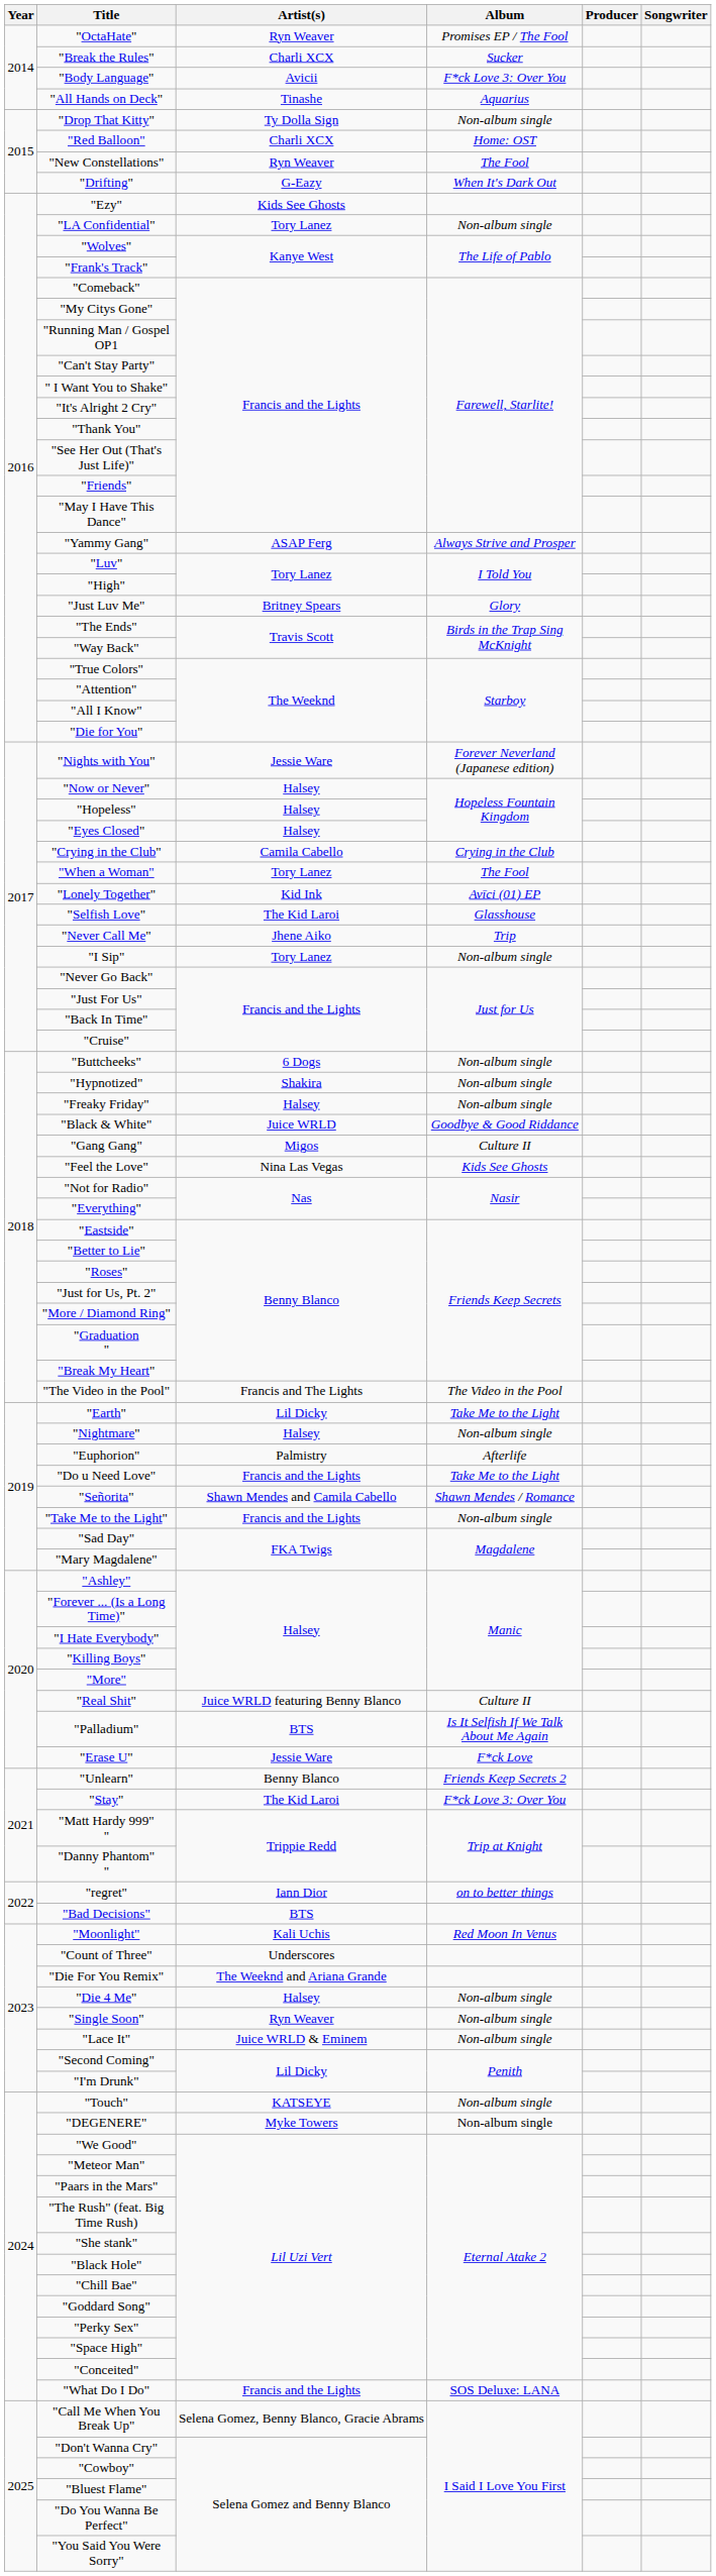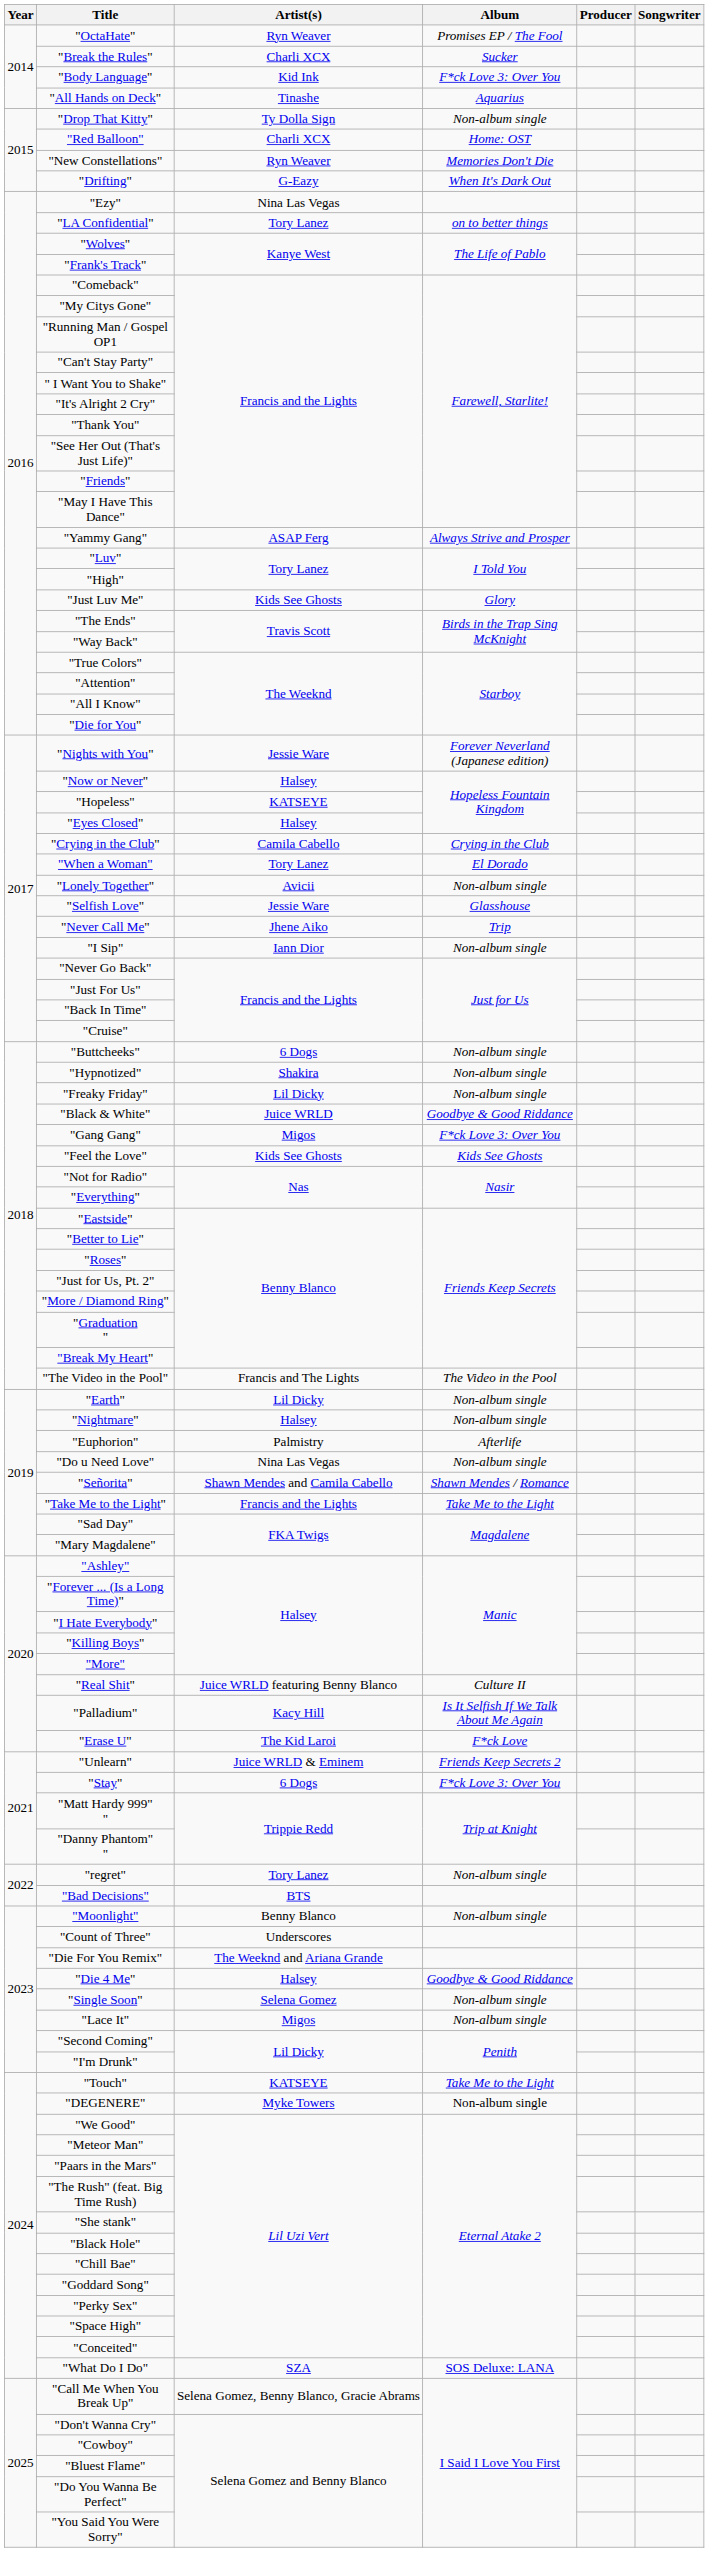 <table class="wikitable plainrowheaders" style="text-align:center;">
 <tr>
 <th scope="col">Year</th>
 <th scope="col" style="width:160px;">Title</th>
 <th scope="col">Artist(s)</th>
 <th scope="col" style="width:180px;">Album</th>
 <th>Producer</th>
 <th>Songwriter</th>
 </tr>
 <tr>
 <td rowspan="4">2014</td>
 <td scope="row">"<a href='#'>OctaHate</a>"</td>
 <td><a href='#'>Ryn Weaver</a></td>
 <td><em>Promises EP /</em> <em><a href='#'>The Fool</a></em></td>
 <td></td>
 <td></td>
 </tr>
 <tr>
 <td scope="row">"<a href='#'>Break the Rules</a>"</td>
 <td><a href='#'>Charli XCX</a></td>
 <td><em><a href='#'>Sucker</a></em></td>
 <td></td>
 <td></td>
 </tr>
 <tr>
 <td scope="row">"<a href='#'>Body Language</a>"<br></td>
-<td><a href='#'>Avicii</a></td>
+<td><a href='#'>Kid Ink</a></td>
 <td><em> <a href='#'>F*ck Love 3: Over You</a></em></td>
 <td></td>
 <td></td>
 </tr>
 <tr>
 <td scope="row">"<a href='#'>All Hands on Deck</a>"</td>
 <td><a href='#'>Tinashe</a></td>
 <td><em><a href='#'>Aquarius</a></em></td>
 <td></td>
 <td></td>
 </tr>
 <tr>
 <td rowspan="4">2015</td>
 <td scope="row">"<a href='#'>Drop That Kitty</a>"<br></td>
 <td><a href='#'>Ty Dolla Sign</a></td>
 <td><em>Non-album single</em></td>
 <td></td>
 <td></td>
 </tr>
 <tr>
 <td scope="row"><a href='#'>"Red Balloon"</a></td>
 <td><a href='#'>Charli XCX</a></td>
 <td><em><a href='#'>Home: OST</a></em></td>
 <td></td>
 <td></td>
 </tr>
 <tr>
 <td scope="row">"New Constellations"</td>
 <td><a href='#'>Ryn Weaver</a></td>
-<td><em><a href='#'>The Fool</a></em></td>
+<td><em><a href='#'>Memories Don't Die</a></em></td>
 <td></td>
 <td></td>
 </tr>
 <tr>
 <td scope="row">"<a href='#'>Drifting</a>"<br></td>
 <td><a href='#'>G-Eazy</a></td>
 <td><em><a href='#'>When It's Dark Out</a></em></td>
 <td></td>
 <td></td>
 </tr>
 <tr>
 <td rowspan="24">2016</td>
 <td>"Ezy"</td>
-<td><a href='#'>Kids See Ghosts</a></td>
+<td>Nina Las Vegas</td>
 <td></td>
 <td></td>
 <td></td>
 </tr>
 <tr>
 <td scope="row">"<a href='#'>LA Confidential</a>"</td>
 <td><a href='#'>Tory Lanez</a></td>
-<td><em>Non-album single</em></td>
+<td><em><a href='#'>on to better things</a></em></td>
 <td></td>
 <td></td>
 </tr>
 <tr>
 <td scope="row">"<a href='#'>Wolves</a>"</td>
 <td rowspan="2"><a href='#'>Kanye West</a></td>
 <td rowspan="2"><em><a href='#'>The Life of Pablo</a></em></td>
 <td></td>
 <td></td>
 </tr>
 <tr>
 <td scope="row">"<a href='#'>Frank's Track</a>"</td>
 <td></td>
 <td></td>
 </tr>
 <tr>
 <td>"Comeback"</td>
 <td rowspan="10"><a href='#'>Francis and the Lights</a></td>
 <td rowspan="10"><em><a href='#'>Farewell, Starlite!</a></em></td>
 <td></td>
 <td></td>
 </tr>
 <tr>
 <td>"My Citys Gone"</td>
 <td></td>
 <td></td>
 </tr>
 <tr>
 <td>"Running Man / Gospel OP1</td>
 <td></td>
 <td></td>
 </tr>
 <tr>
 <td>"Can't Stay Party"</td>
 <td></td>
 <td></td>
 </tr>
 <tr>
 <td>" I Want You to Shake"</td>
 <td></td>
 <td></td>
 </tr>
 <tr>
 <td>"It's Alright 2 Cry"</td>
 <td></td>
 <td></td>
 </tr>
 <tr>
 <td>"Thank You"</td>
 <td></td>
 <td></td>
 </tr>
 <tr>
 <td scope="row">"See Her Out (That's Just Life)"<br></td>
 <td></td>
 <td></td>
 </tr>
 <tr>
 <td scope="row">"<a href='#'>Friends</a>"<br></td>
 <td></td>
 <td></td>
 </tr>
 <tr>
 <td scope="row">"May I Have This Dance"</td>
 <td></td>
 <td></td>
 </tr>
 <tr>
 <td scope="row">"Yammy Gang"<br></td>
 <td><a href='#'>ASAP Ferg</a></td>
 <td><em><a href='#'>Always Strive and Prosper</a></em></td>
 <td></td>
 <td></td>
 </tr>
 <tr>
 <td scope="row">"<a href='#'>Luv</a>"</td>
 <td rowspan="2"><a href='#'>Tory Lanez</a></td>
 <td rowspan="2"><em><a href='#'>I Told You</a></em></td>
 <td></td>
 <td></td>
 </tr>
 <tr>
 <td scope="row">"High"</td>
 <td></td>
 <td></td>
 </tr>
 <tr>
 <td scope="row">"Just Luv Me"</td>
-<td><a href='#'>Britney Spears</a></td>
+<td><a href='#'>Kids See Ghosts</a></td>
 <td><em><a href='#'>Glory</a></em></td>
 <td></td>
 <td></td>
 </tr>
 <tr>
 <td>"The Ends"</td>
 <td rowspan="2"><a href='#'>Travis Scott</a></td>
 <td rowspan="2"><em><a href='#'>Birds in the Trap Sing<br>McKnight</a></em></td>
 <td></td>
 <td></td>
 </tr>
 <tr>
 <td scope="row">"Way Back"</td>
 <td></td>
 <td></td>
 </tr>
 <tr>
 <td scope="row">"True Colors"</td>
 <td rowspan="4"><a href='#'>The Weeknd</a></td>
 <td rowspan="4"><em><a href='#'>Starboy</a></em></td>
 <td></td>
 <td></td>
 </tr>
 <tr>
 <td scope="row">"Attention"</td>
 <td></td>
 <td></td>
 </tr>
 <tr>
 <td scope="row">"All I Know"<br></td>
 <td></td>
 <td></td>
 </tr>
 <tr>
 <td scope="row">"<a href='#'>Die for You</a>"</td>
 <td></td>
 <td></td>
 </tr>
 <tr>
 <td rowspan="14">2017</td>
 <td scope="row">"<a href='#'>Nights with You</a>"</td>
 <td><a href='#'>Jessie Ware</a></td>
 <td><em><a href='#'>Forever Neverland</a> (Japanese edition)</em></td>
 <td></td>
 <td></td>
 </tr>
 <tr>
 <td scope="row">"<a href='#'>Now or Never</a>"</td>
 <td><a href='#'>Halsey</a></td>
 <td rowspan="3"><em><a href='#'>Hopeless Fountain Kingdom</a></em></td>
 <td></td>
 <td></td>
 </tr>
 <tr>
 <td scope="row">"Hopeless"<br></td>
-<td><a href='#'>Halsey</a></td>
+<td><a href='#'>KATSEYE</a></td>
 <td></td>
 <td></td>
 </tr>
 <tr>
 <td scope="row">"<a href='#'>Eyes Closed</a>"</td>
 <td><a href='#'>Halsey</a></td>
 <td></td>
 <td></td>
 </tr>
 <tr>
 <td scope="row">"<a href='#'>Crying in the Club</a>"</td>
 <td><a href='#'>Camila Cabello</a></td>
 <td><em><a href='#'>Crying in the Club</a></em></td>
 <td></td>
 <td></td>
 </tr>
 <tr>
 <td scope="row"><a href='#'>"When a Woman"</a></td>
 <td><a href='#'>Tory Lanez</a></td>
-<td><em><a href='#'>The Fool</a></em></td>
+<td><em><a href='#'>El Dorado</a></em></td>
 <td></td>
 <td></td>
 </tr>
 <tr>
 <td scope="row">"<a href='#'>Lonely Together</a>"<br></td>
-<td><a href='#'>Kid Ink</a></td>
-<td><em><a href='#'>Avīci (01) EP</a></em></td>
+<td><a href='#'>Avicii</a></td>
+<td><em>Non-album single</em></td>
 <td></td>
 <td></td>
 </tr>
 <tr>
 <td scope="row">"<a href='#'>Selfish Love</a>"</td>
-<td><a href='#'>The Kid Laroi</a></td>
+<td><a href='#'>Jessie Ware</a></td>
 <td><em><a href='#'>Glasshouse</a></em></td>
 <td></td>
 <td></td>
 </tr>
 <tr>
 <td scope="row">"<a href='#'>Never Call Me</a>"<br></td>
 <td><a href='#'>Jhene Aiko</a></td>
 <td><em><a href='#'>Trip</a></em></td>
 <td></td>
 <td></td>
 </tr>
 <tr>
 <td scope="row">"I Sip"</td>
-<td><a href='#'>Tory Lanez</a></td>
+<td><a href='#'>Iann Dior</a></td>
 <td><em>Non-album single</em></td>
 <td></td>
 <td></td>
 </tr>
 <tr>
 <td scope="row">"Never Go Back"</td>
 <td rowspan="4"><a href='#'>Francis and the Lights</a></td>
 <td rowspan="4"><em><a href='#'>Just for Us</a></em></td>
 <td></td>
 <td></td>
 </tr>
 <tr>
 <td>"Just For Us"</td>
 <td></td>
 <td></td>
 </tr>
 <tr>
 <td>"Back In Time"</td>
 <td></td>
 <td></td>
 </tr>
 <tr>
 <td scope="row">"Cruise"</td>
 <td></td>
 <td></td>
 </tr>
 <tr>
 <td rowspan="16">2018</td>
 <td scope="row">"Buttcheeks"</td>
 <td><a href='#'>6 Dogs</a></td>
 <td><em>Non-album single</em></td>
 <td></td>
 <td></td>
 </tr>
 <tr>
 <td scope="row">"Hypnotized"</td>
 <td><a href='#'>Shakira</a></td>
 <td><em>Non-album single</em></td>
 <td></td>
 <td></td>
 </tr>
 <tr>
 <td scope="row">"Freaky Friday"<br></td>
-<td><a href='#'>Halsey</a></td>
+<td><a href='#'>Lil Dicky</a></td>
 <td><em>Non-album single</em></td>
 <td></td>
 <td></td>
 </tr>
 <tr>
 <td scope="row">"Black & White"</td>
 <td><a href='#'>Juice WRLD</a></td>
 <td><em><a href='#'>Goodbye & Good Riddance</a></em></td>
 <td></td>
 <td></td>
 </tr>
 <tr>
 <td>"Gang Gang"</td>
 <td><a href='#'>Migos</a></td>
-<td><em>Culture II</em></td>
+<td><em> <a href='#'>F*ck Love 3: Over You</a></em></td>
 <td></td>
 <td></td>
 </tr>
 <tr>
 <td scope="row">"Feel the Love"<br></td>
-<td>Nina Las Vegas</td>
+<td><a href='#'>Kids See Ghosts</a></td>
 <td><em><a href='#'>Kids See Ghosts</a></em></td>
 <td></td>
 <td></td>
 </tr>
 <tr>
 <td scope="row">"Not for Radio"<br></td>
 <td rowspan="2"><a href='#'>Nas</a></td>
 <td rowspan="2"><em><a href='#'>Nasir</a></em></td>
 <td></td>
 <td></td>
 </tr>
 <tr>
 <td scope="row">"<a href='#'>Everything</a>"<br></td>
 <td></td>
 <td></td>
 </tr>
 <tr>
 <td scope="row">"<a href='#'>Eastside</a>"<br></td>
 <td rowspan="7"><a href='#'>Benny Blanco</a></td>
 <td rowspan="7"><em><a href='#'>Friends Keep Secrets</a></em></td>
 <td></td>
 <td></td>
 </tr>
 <tr>
 <td scope="row">"<a href='#'>Better to Lie</a>"<br></td>
 <td></td>
 <td></td>
 </tr>
 <tr>
 <td scope="row">"<a href='#'>Roses</a>"<br></td>
 <td></td>
 <td></td>
 </tr>
 <tr>
 <td scope="row">"Just for Us, Pt. 2"</td>
 <td></td>
 <td></td>
 </tr>
 <tr>
 <td scope="row">"<a href='#'>More / Diamond Ring</a>"<br></td>
 <td></td>
 <td></td>
 </tr>
 <tr>
 <td scope="row">"<a href='#'>Graduation</a><br>"</td>
 <td></td>
 <td></td>
 </tr>
 <tr>
 <td scope="row"><a href='#'>"Break My Heart</a>"<br></td>
 <td></td>
 <td></td>
 </tr>
 <tr>
 <td>"The Video in the Pool"</td>
 <td>Francis and The Lights</td>
 <td><em>The Video in the Pool</em></td>
 <td></td>
 <td></td>
 </tr>
 <tr>
 <td rowspan="8">2019</td>
 <td scope="row">"<a href='#'>Earth</a>"</td>
 <td><a href='#'>Lil Dicky</a></td>
-<td><em><a href='#'>Take Me to the Light</a></em></td>
+<td><em>Non-album single</em></td>
 <td></td>
 <td></td>
 </tr>
 <tr>
 <td scope="row">"<a href='#'>Nightmare</a>"</td>
 <td><a href='#'>Halsey</a></td>
 <td><em>Non-album single</em></td>
 <td></td>
 <td></td>
 </tr>
 <tr>
 <td scope="row">"Euphorion"</td>
 <td>Palmistry</td>
 <td><em>Afterlife</em></td>
 <td></td>
 <td></td>
 </tr>
 <tr>
 <td scope="row">"Do u Need Love"</td>
-<td><a href='#'>Francis and the Lights</a></td>
-<td><em><a href='#'>Take Me to the Light</a></em></td>
+<td>Nina Las Vegas</td>
+<td><em>Non-album single</em></td>
 <td></td>
 <td></td>
 </tr>
 <tr>
 <td scope="row">"<a href='#'>Señorita</a>"</td>
 <td><a href='#'>Shawn Mendes</a> and <a href='#'>Camila Cabello</a></td>
 <td><em><a href='#'>Shawn Mendes</a> /</em> <em><a href='#'>Romance</a></em></td>
 <td></td>
 <td></td>
 </tr>
 <tr>
 <td scope="row">"<a href='#'>Take Me to the Light</a>"<br></td>
 <td><a href='#'>Francis and the Lights</a></td>
-<td><em>Non-album single</em></td>
+<td><em><a href='#'>Take Me to the Light</a></em></td>
 <td></td>
 <td></td>
 </tr>
 <tr>
 <td scope="row">"Sad Day"</td>
 <td rowspan="2"><a href='#'>FKA Twigs</a></td>
 <td rowspan=2><em><a href='#'>Magdalene</a></em></td>
 <td></td>
 <td></td>
 </tr>
 <tr>
 <td scope="row">"Mary Magdalene"</td>
 <td></td>
 <td></td>
 </tr>
 <tr>
 <td rowspan="8">2020</td>
 <td scope="row"><a href='#'>"Ashley"</a></td>
 <td rowspan="5"><a href='#'>Halsey</a></td>
 <td rowspan="5"><em><a href='#'>Manic</a></em></td>
 <td></td>
 <td></td>
 </tr>
 <tr>
 <td scope="row">"<a href='#'>Forever ... (Is a Long Time)</a>"</td>
 <td></td>
 <td></td>
 </tr>
 <tr>
 <td scope="row">"<a href='#'>I Hate Everybody</a>"</td>
 <td></td>
 <td></td>
 </tr>
 <tr>
 <td scope="row">"<a href='#'>Killing Boys</a>"</td>
 <td></td>
 <td></td>
 </tr>
 <tr>
 <td scope="row"><a href='#'>"More"</a></td>
 <td></td>
 <td></td>
 </tr>
 <tr>
 <td>"<a href='#'>Real Shit</a>"</td>
 <td><a href='#'>Juice WRLD</a> featuring Benny Blanco</td>
 <td><em>Culture II</em></td>
 <td></td>
 <td></td>
 </tr>
 <tr>
 <td>"Palladium"</td>
-<td><a href='#'>BTS</a></td>
+<td><a href='#'>Kacy Hill</a></td>
 <td><em><a href='#'>Is It Selfish If We Talk About Me Again</a></em></td>
 <td></td>
 <td></td>
 </tr>
 <tr>
 <td scope="row">"<a href='#'>Erase U</a>"</td>
-<td><a href='#'>Jessie Ware</a></td>
+<td><a href='#'>The Kid Laroi</a></td>
 <td><em><a href='#'>F*ck Love</a></em></td>
 <td></td>
 <td></td>
 </tr>
 <tr>
 <td rowspan="4">2021</td>
 <td scope="row">"Unlearn"<br></td>
-<td>Benny Blanco</td>
+<td><a href='#'>Juice WRLD</a> & <a href='#'>Eminem</a></td>
 <td><em><a href='#'>Friends Keep Secrets 2</a></em></td>
 <td></td>
 <td></td>
 </tr>
 <tr>
 <td scope="row">"<a href='#'>Stay</a>"<br></td>
-<td><a href='#'>The Kid Laroi</a></td>
+<td><a href='#'>6 Dogs</a></td>
 <td><em> <a href='#'>F*ck Love 3: Over You</a></em></td>
 <td></td>
 <td></td>
 </tr>
 <tr>
 <td scope="row">"Matt Hardy 999"<br>"</td>
 <td rowspan="2"><a href='#'>Trippie Redd</a></td>
 <td rowspan="2"><em> <a href='#'>Trip at Knight</a></em></td>
 <td></td>
 <td></td>
 </tr>
 <tr>
 <td scope="row">"Danny Phantom"<br>"</td>
 <td></td>
 <td></td>
 </tr>
 <tr>
 <td rowspan="2">2022</td>
 <td scope="row">"regret"</td>
-<td><a href='#'>Iann Dior</a></td>
-<td><em><a href='#'>on to better things</a></em></td>
+<td><a href='#'>Tory Lanez</a></td>
+<td><em>Non-album single</em></td>
 <td></td>
 <td></td>
 </tr>
 <tr>
 <td><a href='#'>"Bad Decisions"</a></td>
 <td><a href='#'>BTS</a></td>
 <td></td>
 <td></td>
 <td></td>
 </tr>
 <tr>
 <td rowspan="8">2023</td>
 <td><a href='#'>"Moonlight"</a></td>
-<td><a href='#'>Kali Uchis</a></td>
-<td><em><a href='#'>Red Moon In Venus</a></em></td>
+<td>Benny Blanco</td>
+<td><em>Non-album single</em></td>
 <td></td>
 <td></td>
 </tr>
 <tr>
 <td>"Count of Three"</td>
 <td>Underscores</td>
 <td></td>
 <td></td>
 <td></td>
 </tr>
 <tr>
 <td>"Die For You Remix"</td>
 <td><a href='#'>The Weeknd</a> and <a href='#'>Ariana Grande</a></td>
 <td></td>
 <td></td>
 <td></td>
 </tr>
 <tr>
 <td>"<a href='#'>Die 4 Me</a>"</td>
 <td><a href='#'>Halsey</a></td>
-<td><em>Non-album single</em></td>
+<td><em><a href='#'>Goodbye & Good Riddance</a></em></td>
 <td></td>
 <td></td>
 </tr>
 <tr>
 <td>"<a href='#'>Single Soon</a>"</td>
-<td><a href='#'>Ryn Weaver</a></td>
+<td><a href='#'>Selena Gomez</a></td>
 <td><em>Non-album single</em></td>
 <td></td>
 <td></td>
 </tr>
 <tr>
 <td>"Lace It"</td>
-<td><a href='#'>Juice WRLD</a> & <a href='#'>Eminem</a></td>
+<td><a href='#'>Migos</a></td>
 <td><em>Non-album single</em></td>
 <td></td>
 <td></td>
 </tr>
 <tr>
 <td>"Second Coming"</td>
 <td rowspan="2"><a href='#'>Lil Dicky</a></td>
 <td rowspan="2"><em><a href='#'>Penith</a></em></td>
 <td></td>
 <td></td>
 </tr>
 <tr>
 <td>"I'm Drunk"</td>
 <td></td>
 <td></td>
 </tr>
 <tr>
 <td rowspan="14">2024</td>
 <td>"Touch"</td>
 <td><a href='#'>KATSEYE</a></td>
-<td><em>Non-album single</em></td>
+<td><em><a href='#'>Take Me to the Light</a></em></td>
 <td></td>
 <td></td>
 </tr>
 <tr>
 <td>"DEGENERE"</td>
 <td><a href='#'>Myke Towers</a></td>
 <td>Non-album single</td>
 <td></td>
 <td></td>
 </tr>
 <tr>
 <td>"We Good"</td>
 <td rowspan="11"><em><a href='#'>Lil Uzi Vert</a></em></td>
 <td rowspan="11"><em><a href='#'>Eternal Atake 2</a></em></td>
 <td></td>
 <td></td>
 </tr>
 <tr>
 <td>"Meteor Man"</td>
 <td></td>
 <td></td>
 </tr>
 <tr>
 <td>"Paars in the Mars"</td>
 <td></td>
 <td></td>
 </tr>
 <tr>
 <td>"The Rush" (feat. Big Time Rush)</td>
 <td></td>
 <td></td>
 </tr>
 <tr>
 <td>"She stank"</td>
 <td></td>
 <td></td>
 </tr>
 <tr>
 <td>"Black Hole"</td>
 <td></td>
 <td></td>
 </tr>
 <tr>
 <td>"Chill Bae"</td>
 <td></td>
 <td></td>
 </tr>
 <tr>
 <td>"Goddard Song"</td>
 <td></td>
 <td></td>
 </tr>
 <tr>
 <td>"Perky Sex"</td>
 <td></td>
 <td></td>
 </tr>
 <tr>
 <td>"Space High"</td>
 <td></td>
 <td></td>
 </tr>
 <tr>
 <td>"Conceited"</td>
 <td></td>
 <td></td>
 </tr>
 <tr>
 <td>"What Do I Do"</td>
-<td><a href='#'>Francis and the Lights</a></td>
+<td><a href='#'>SZA</a></td>
 <td><a href='#'>SOS Deluxe: LANA</a></td>
 <td></td>
 <td></td>
 </tr>
 <tr>
 <td rowspan="6">2025</td>
 <td>"Call Me When You Break Up"</td>
 <td>Selena Gomez, Benny Blanco, Gracie Abrams</td>
 <td rowspan="6"><a href='#'>I Said I Love You First</a></td>
 <td></td>
 <td></td>
 </tr>
 <tr>
 <td>"Don't Wanna Cry"</td>
 <td rowspan="5">Selena Gomez and Benny Blanco</td>
 <td></td>
 <td></td>
 </tr>
 <tr>
 <td>"Cowboy"</td>
 <td></td>
 <td></td>
 </tr>
 <tr>
 <td>"Bluest Flame"</td>
 <td></td>
 <td></td>
 </tr>
 <tr>
 <td>"Do You Wanna Be Perfect"</td>
 <td></td>
 <td></td>
 </tr>
 <tr>
 <td>"You Said You Were Sorry"</td>
 <td></td>
 <td></td>
 </tr>
 </table>
